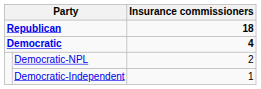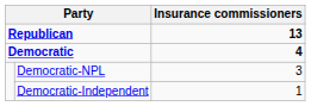 <table class=wikitable style="float:right;margin:0 0 0.5em 1em;">
 <tr>
 <th colspan=2>Party</th>
 <th>Insurance commissioners</th>
 </tr>
 <tr>
 <td colspan=2><strong><a href='#'>Republican</a></strong></td>
-<td align=right><strong>18</strong></td>
+<td align=right><strong>13</strong></td>
 </tr>
 <tr>
 <td colspan=2><strong><a href='#'>Democratic</a></strong></td>
 <td align=right><strong>4</strong></td>
 </tr>
 <tr>
 <td rowspan=2> </td>
 <td><a href='#'>Democratic-NPL</a></td>
-<td align=right>2</td>
+<td align=right>3</td>
 </tr>
 <tr>
 <td><a href='#'>Democratic-Independent</a></td>
 <td align=right>1</td>
 </tr>
 </table>
